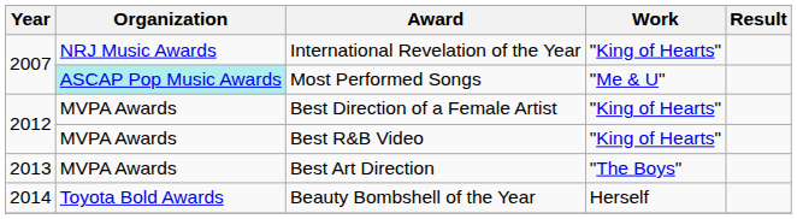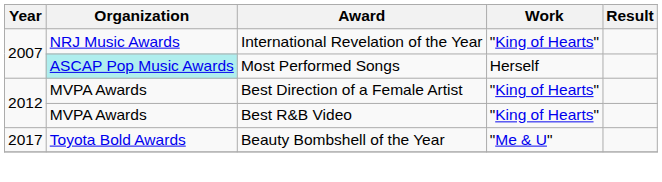 <table class="wikitable">
 <tr>
 <th scope="col">Year</th>
 <th scope="col">Organization</th>
 <th>Award</th>
 <th scope="col">Work</th>
 <th scope="col">Result</th>
 </tr>
 <tr>
 <td rowspan="2">2007</td>
 <td><a href='#'>NRJ Music Awards</a></td>
 <td>International Revelation of the Year</td>
 <td>"<a href='#'>King of Hearts</a>"</td>
 <td></td>
 </tr>
 <tr>
 <td style="background: paleturquoise;"><a href='#'>ASCAP Pop Music Awards</a></td>
 <td>Most Performed Songs</td>
-<td>"<a href='#'>Me & U</a>"</td>
+<td>Herself</td>
 <td></td>
 </tr>
 <tr>
 <td rowspan="2">2012</td>
 <td>MVPA Awards</td>
 <td>Best Direction of a Female Artist</td>
 <td>"<a href='#'>King of Hearts</a>"</td>
 <td></td>
 </tr>
 <tr>
 <td>MVPA Awards</td>
 <td>Best R&B Video</td>
 <td>"<a href='#'>King of Hearts</a>"</td>
 <td></td>
 </tr>
 <tr>
-<td>2013</td>
-<td>MVPA Awards</td>
-<td>Best Art Direction</td>
-<td>"<a href='#'>The Boys</a>"</td>
-<td></td>
-</tr>
-<tr>
-<td>2014</td>
+<td>2017</td>
 <td><a href='#'>Toyota Bold Awards</a></td>
 <td>Beauty Bombshell of the Year</td>
-<td>Herself</td>
+<td>"<a href='#'>Me & U</a>"</td>
 <td></td>
 </tr>
 <tr>
 </tr>
 </table>
